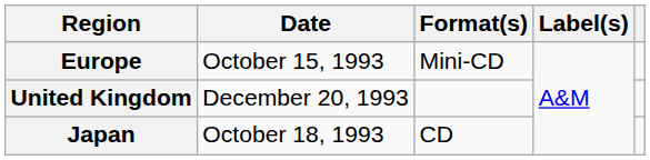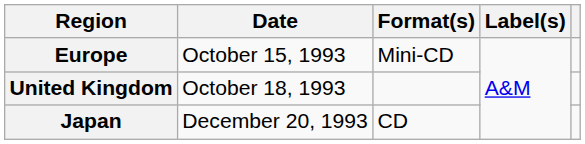 <table class="wikitable plainrowheaders">
 <tr>
 <th scope="col">Region</th>
 <th scope="col">Date</th>
 <th scope="col">Format(s)</th>
 <th scope="col">Label(s)</th>
 <th scope="col"></th>
 </tr>
 <tr>
 <th scope="row">Europe</th>
 <td>October 15, 1993</td>
 <td>Mini-CD</td>
 <td rowspan="3"><a href='#'>A&M</a></td>
 <td></td>
 </tr>
 <tr>
 <th scope="row">United Kingdom</th>
-<td>December 20, 1993</td>
+<td>October 18, 1993</td>
 <td></td>
 <td></td>
 </tr>
 <tr>
 <th scope="row">Japan</th>
-<td>October 18, 1993</td>
+<td>December 20, 1993</td>
 <td>CD</td>
 <td></td>
 </tr>
 </table>
